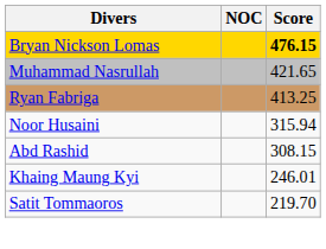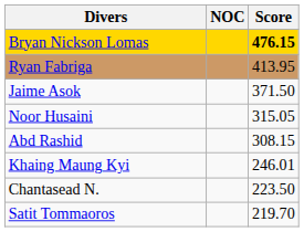 <table class=wikitable style="text-align:left">
 <tr>
 <th width=200>Divers</th>
 <th width=10>NOC</th>
 <th width=20>Score</th>
 </tr>
 <tr bgcolor=gold>
 <td><a href='#'>Bryan Nickson Lomas</a></td>
 <td></td>
 <td><strong>476.15</strong></td>
 </tr>
-<tr bgcolor=silver>
-<td><a href='#'>Muhammad Nasrullah</a></td>
-<td></td>
-<td>421.65</td>
-</tr>
 <tr bgcolor=CC9966>
 <td><a href='#'>Ryan Fabriga</a></td>
 <td></td>
-<td>413.25</td>
+<td>413.95</td>
+</tr>
+<tr>
+<td><a href='#'>Jaime Asok</a></td>
+<td></td>
+<td>371.50</td>
 </tr>
 <tr>
 <td><a href='#'>Noor Husaini</a></td>
 <td></td>
-<td>315.94</td>
+<td>315.05</td>
 </tr>
 <tr>
 <td><a href='#'>Abd Rashid</a></td>
 <td></td>
 <td>308.15</td>
 </tr>
 <tr>
 <td><a href='#'>Khaing Maung Kyi</a></td>
 <td></td>
 <td>246.01</td>
 </tr>
 <tr>
+<td>Chantasead N.</td>
+<td></td>
+<td>223.50</td>
+</tr>
+<tr>
 <td><a href='#'>Satit Tommaoros</a></td>
 <td></td>
 <td>219.70</td>
 </tr>
 </table>
